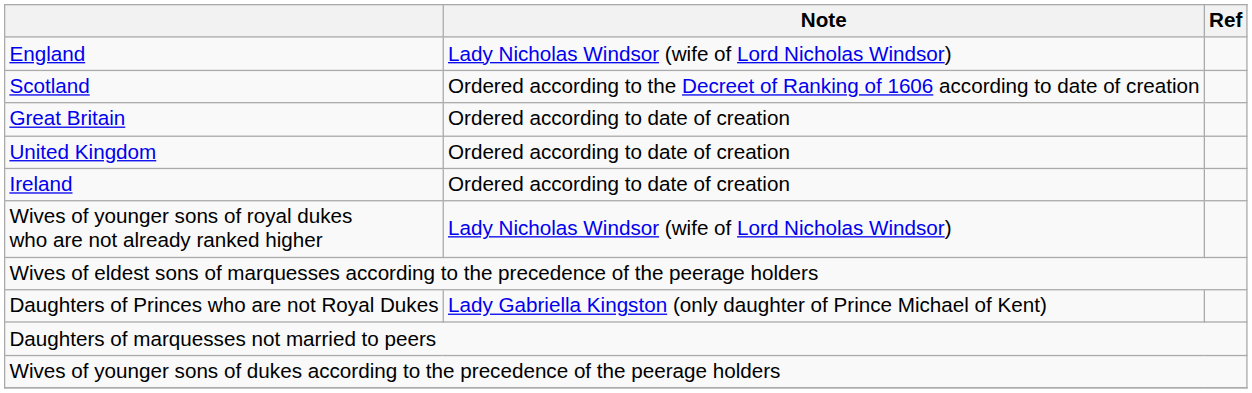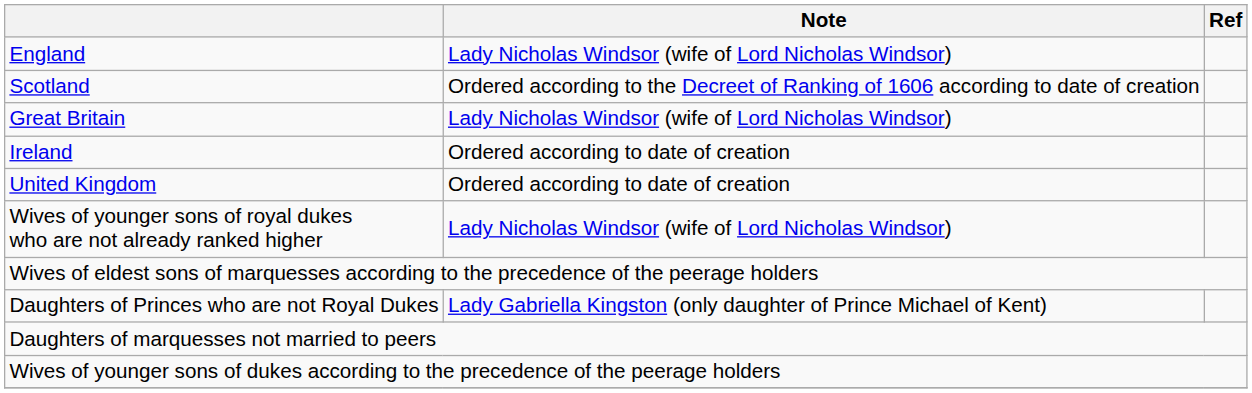 <table class="wikitable">
 <tr>
 <th></th>
 <th>Note</th>
 <th>Ref</th>
 </tr>
 <tr>
 <td> <a href='#'>England</a></td>
 <td><a href='#'>Lady Nicholas Windsor</a> (wife of <a href='#'>Lord Nicholas Windsor</a>)</td>
 <td></td>
 </tr>
 <tr>
 <td> <a href='#'>Scotland</a></td>
 <td>Ordered according to the <a href='#'>Decreet of Ranking of 1606</a> according to date of creation</td>
 <td></td>
 </tr>
 <tr>
 <td> <a href='#'>Great Britain</a></td>
+<td><a href='#'>Lady Nicholas Windsor</a> (wife of <a href='#'>Lord Nicholas Windsor</a>)</td>
+<td></td>
+</tr>
+<tr>
+<td> <a href='#'>Ireland</a></td>
 <td>Ordered according to date of creation</td>
 <td></td>
 </tr>
 <tr>
 <td> <a href='#'>United Kingdom</a></td>
-<td>Ordered according to date of creation</td>
-<td></td>
-</tr>
-<tr>
-<td> <a href='#'>Ireland</a></td>
 <td>Ordered according to date of creation</td>
 <td></td>
 </tr>
 <tr>
 <td>Wives of younger sons of royal dukes<br>who are not already ranked higher</td>
 <td><a href='#'>Lady Nicholas Windsor</a> (wife of <a href='#'>Lord Nicholas Windsor</a>)</td>
 <td></td>
 </tr>
 <tr>
 <td colspan=3>Wives of eldest sons of marquesses according to the precedence of the peerage holders</td>
 </tr>
 <tr>
 <td>Daughters of Princes who are not Royal Dukes</td>
 <td><a href='#'>Lady Gabriella Kingston</a> (only daughter of Prince Michael of Kent)</td>
 <td></td>
 </tr>
 <tr>
 <td colspan=3>Daughters of marquesses not married to peers</td>
 </tr>
 <tr>
 <td colspan=3>Wives of younger sons of dukes according to the precedence of the peerage holders</td>
 </tr>
 <tr>
 </tr>
 </table>
